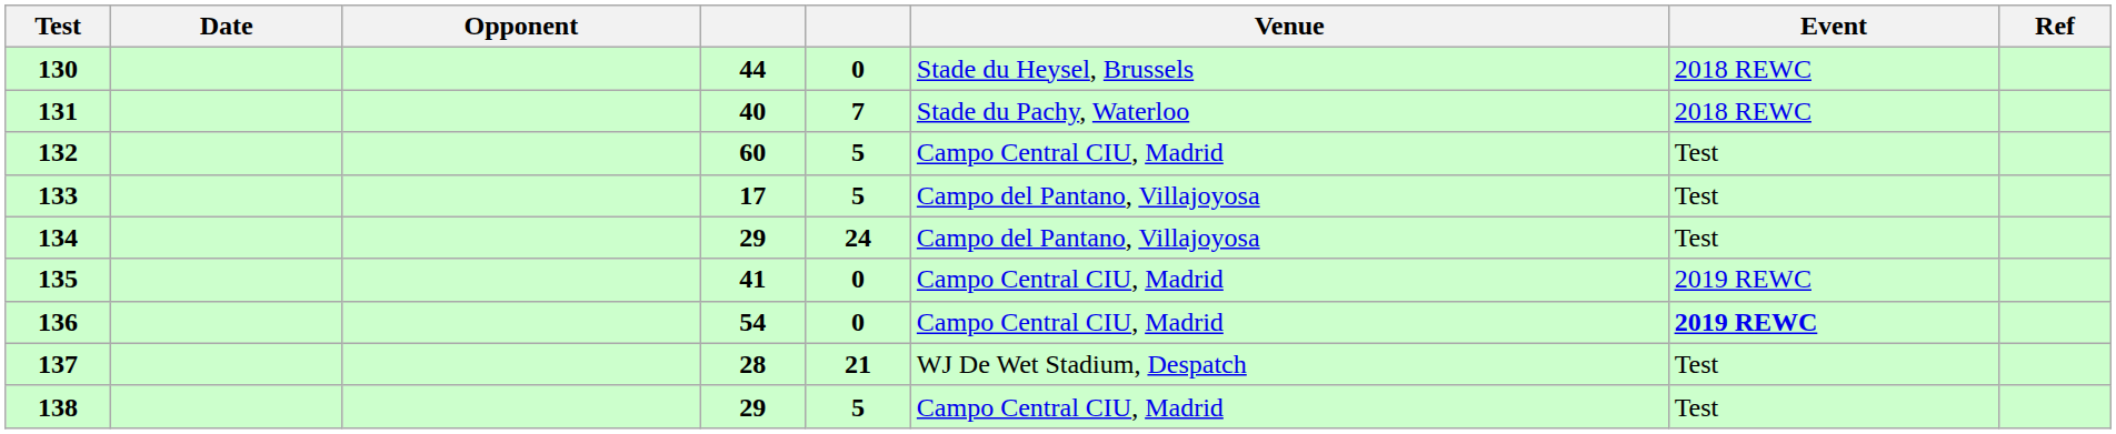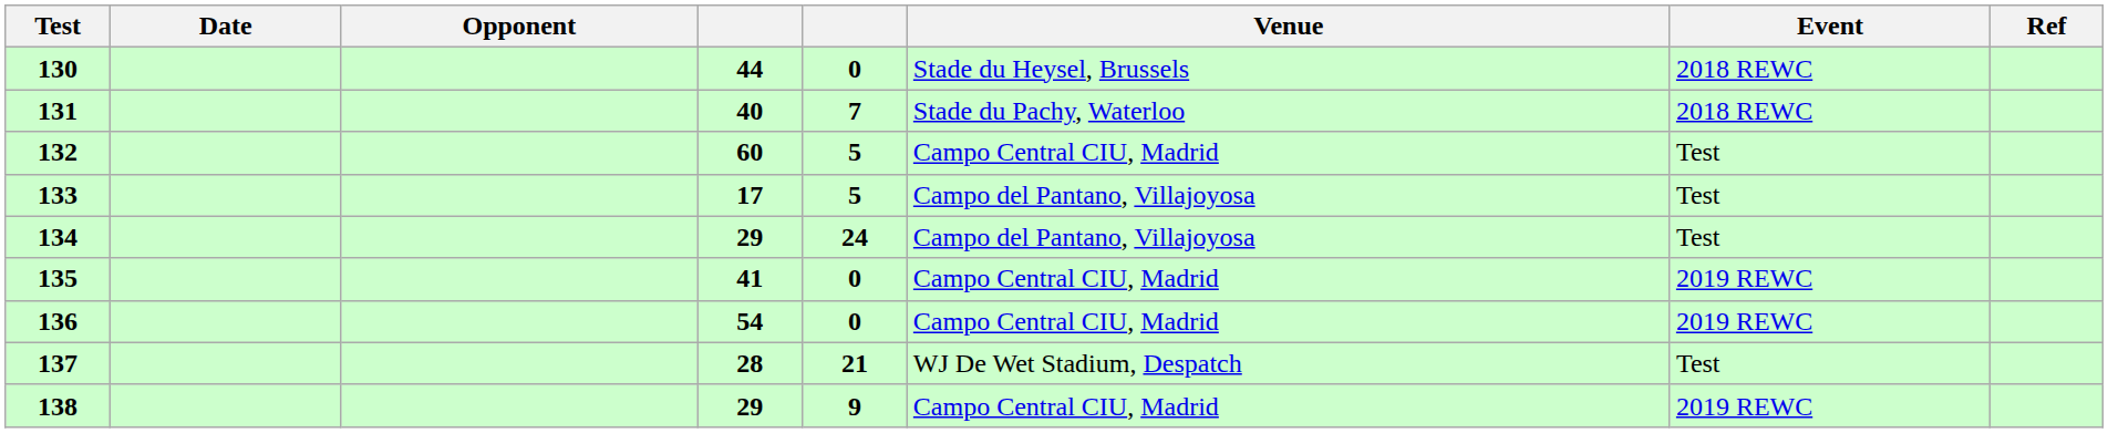 <table class="wikitable sortable" style="width:100%">
 <tr>
 <th style="width:5%">Test</th>
 <th style="width:11%">Date</th>
 <th style="width:17%">Opponent</th>
 <th style="width:5%"></th>
 <th style="width:5%"></th>
 <th>Venue</th>
 <th>Event</th>
 <th>Ref</th>
 </tr>
 <tr bgcolor="#ccffcc">
 <td align="center"><strong>130</strong></td>
 <td></td>
 <td></td>
 <td align="center"><strong>44</strong></td>
 <td align="center"><strong>0</strong></td>
 <td><a href='#'>Stade du Heysel</a>, <a href='#'>Brussels</a></td>
 <td><a href='#'>2018 REWC</a></td>
 <td></td>
 </tr>
 <tr bgcolor="#ccffcc">
 <td align="center"><strong>131</strong></td>
 <td></td>
 <td></td>
 <td align="center"><strong>40</strong></td>
 <td align="center"><strong>7</strong></td>
 <td><a href='#'>Stade du Pachy</a>, <a href='#'>Waterloo</a></td>
 <td><a href='#'>2018 REWC</a></td>
 <td></td>
 </tr>
 <tr bgcolor="#ccffcc">
 <td align="center"><strong>132</strong></td>
 <td></td>
 <td></td>
 <td align="center"><strong>60</strong></td>
 <td align="center"><strong>5</strong></td>
 <td><a href='#'>Campo Central CIU</a>, <a href='#'>Madrid</a></td>
 <td>Test</td>
 <td></td>
 </tr>
 <tr bgcolor="#ccffcc">
 <td align="center"><strong>133</strong></td>
 <td></td>
 <td></td>
 <td align="center"><strong>17</strong></td>
 <td align="center"><strong>5</strong></td>
 <td><a href='#'>Campo del Pantano</a>, <a href='#'>Villajoyosa</a></td>
 <td>Test</td>
 <td></td>
 </tr>
 <tr bgcolor="#ccffcc">
 <td align="center"><strong>134</strong></td>
 <td></td>
 <td></td>
 <td align="center"><strong>29</strong></td>
 <td align="center"><strong>24</strong></td>
 <td><a href='#'>Campo del Pantano</a>, <a href='#'>Villajoyosa</a></td>
 <td>Test</td>
 <td></td>
 </tr>
 <tr bgcolor="#ccffcc">
 <td align="center"><strong>135</strong></td>
 <td></td>
 <td></td>
 <td align="center"><strong>41</strong></td>
 <td align="center"><strong>0</strong></td>
 <td><a href='#'>Campo Central CIU</a>, <a href='#'>Madrid</a></td>
 <td><a href='#'>2019 REWC</a></td>
 <td></td>
 </tr>
 <tr bgcolor="#ccffcc">
 <td align="center"><strong>136</strong></td>
 <td></td>
 <td></td>
 <td align="center"><strong>54</strong></td>
 <td align="center"><strong>0</strong></td>
 <td><a href='#'>Campo Central CIU</a>, <a href='#'>Madrid</a></td>
-<td><strong><a href='#'>2019 REWC</a></strong></td>
+<td><a href='#'>2019 REWC</a></td>
 <td></td>
 </tr>
 <tr bgcolor="#ccffcc">
 <td align="center"><strong>137</strong></td>
 <td></td>
 <td></td>
 <td align="center"><strong>28</strong></td>
 <td align="center"><strong>21</strong></td>
 <td>WJ De Wet Stadium, <a href='#'>Despatch</a></td>
 <td>Test</td>
 <td></td>
 </tr>
 <tr bgcolor="#ccffcc">
 <td align="center"><strong>138</strong></td>
 <td></td>
 <td></td>
 <td align="center"><strong>29</strong></td>
-<td align="center"><strong>5</strong></td>
+<td align="center"><strong>9</strong></td>
 <td><a href='#'>Campo Central CIU</a>, <a href='#'>Madrid</a></td>
-<td>Test</td>
+<td><a href='#'>2019 REWC</a></td>
 <td></td>
 </tr>
 </table>
